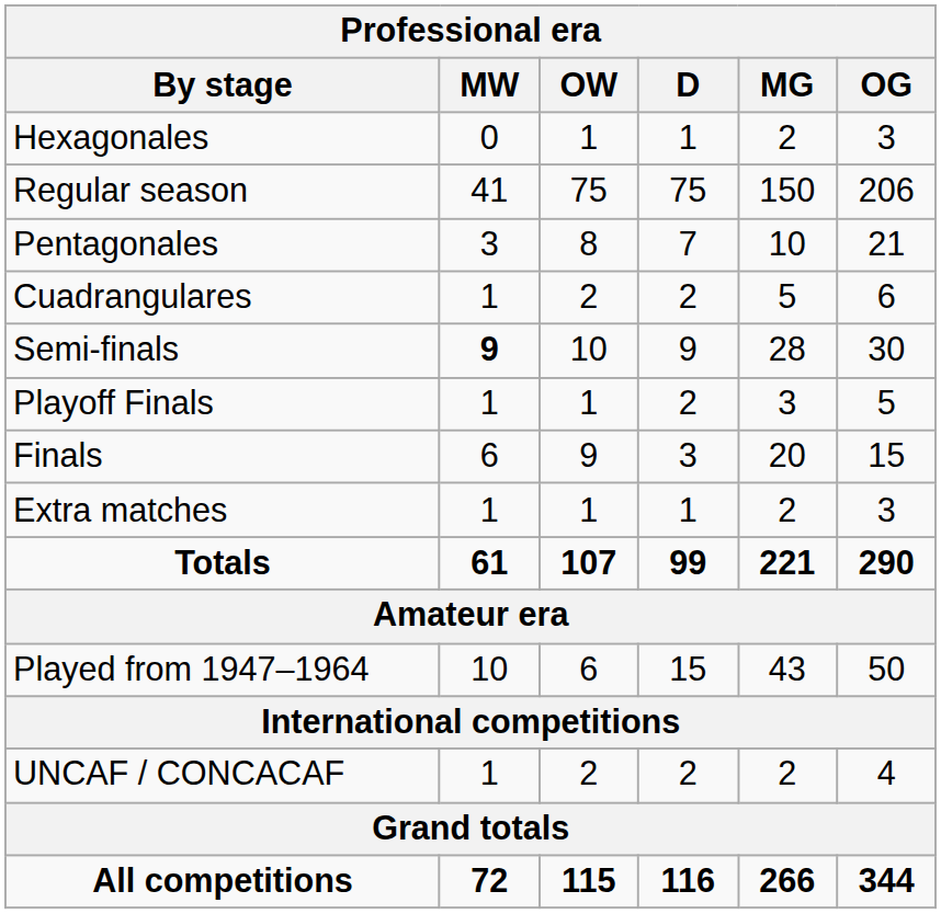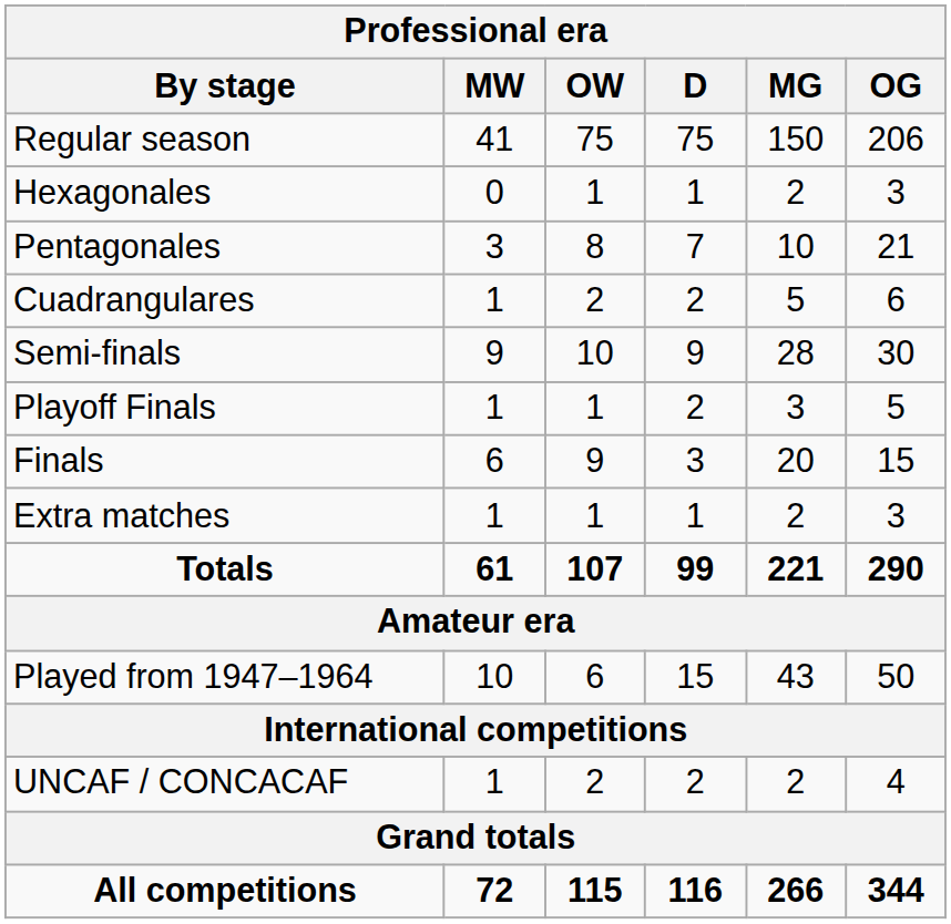 <table class="wikitable">
 <tr>
 <th colspan=6>Professional era</th>
 </tr>
 <tr>
 <th width=200>By stage</th>
 <th width=40>MW</th>
 <th width=40>OW</th>
 <th width=40>D</th>
 <th width=40>MG</th>
 <th width=40>OG</th>
 </tr>
 <tr align=center>
+<td align=left>Regular season</td>
+<td>41</td>
+<td>75</td>
+<td>75</td>
+<td>150</td>
+<td>206</td>
+</tr>
+<tr align=center>
 <td align=left>Hexagonales</td>
 <td>0</td>
 <td>1</td>
 <td>1</td>
 <td>2</td>
 <td>3</td>
-</tr>
-<tr align=center>
-<td align=left>Regular season</td>
-<td>41</td>
-<td>75</td>
-<td>75</td>
-<td>150</td>
-<td>206</td>
 </tr>
 <tr align=center>
 <td align=left>Pentagonales</td>
 <td>3</td>
 <td>8</td>
 <td>7</td>
 <td>10</td>
 <td>21</td>
 </tr>
 <tr align=center>
 <td align=left>Cuadrangulares</td>
 <td>1</td>
 <td>2</td>
 <td>2</td>
 <td>5</td>
 <td>6</td>
 </tr>
 <tr align=center>
 <td align=left>Semi-finals</td>
-<td><strong>9</strong></td>
+<td>9</td>
 <td>10</td>
 <td>9</td>
 <td>28</td>
 <td>30</td>
 </tr>
 <tr align=center>
 <td align=left>Playoff Finals</td>
 <td>1</td>
 <td>1</td>
 <td>2</td>
 <td>3</td>
 <td>5</td>
 </tr>
 <tr align=center>
 <td align=left>Finals</td>
 <td>6</td>
 <td>9</td>
 <td>3</td>
 <td>20</td>
 <td>15</td>
 </tr>
 <tr align=center>
 <td align=left>Extra matches</td>
 <td>1</td>
 <td>1</td>
 <td>1</td>
 <td>2</td>
 <td>3</td>
 </tr>
 <tr align=center>
 <td><strong>Totals</strong></td>
 <td><strong>61</strong></td>
 <td><strong>107</strong></td>
 <td><strong>99</strong></td>
 <td><strong>221</strong></td>
 <td><strong>290</strong></td>
 </tr>
 <tr>
 <th colspan=6>Amateur era</th>
 </tr>
 <tr align=center>
 <td align=left>Played from 1947–1964</td>
 <td>10</td>
 <td>6</td>
 <td>15</td>
 <td>43</td>
 <td>50</td>
 </tr>
 <tr>
 <th colspan=6>International competitions</th>
 </tr>
 <tr align=center>
 <td align=left>UNCAF / CONCACAF</td>
 <td>1</td>
 <td>2</td>
 <td>2</td>
 <td>2</td>
 <td>4</td>
 </tr>
 <tr>
 <th colspan=6>Grand totals</th>
 </tr>
 <tr align=center>
 <td><strong>All competitions</strong></td>
 <td><strong>72</strong></td>
 <td><strong>115</strong></td>
 <td><strong>116</strong></td>
 <td><strong>266</strong></td>
 <td><strong>344</strong></td>
 </tr>
 </table>
